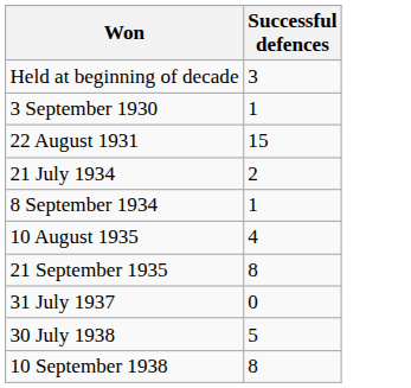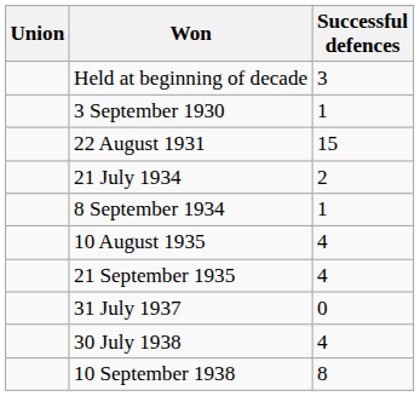 <table class="wikitable">
 <tr>
+<th>Union</th>
 <th>Won</th>
 <th>Successful<br>defences</th>
 </tr>
 <tr>
+<td></td>
 <td>Held at beginning of decade</td>
 <td>3</td>
 </tr>
 <tr>
+<td></td>
 <td>3 September 1930</td>
 <td>1</td>
 </tr>
 <tr>
+<td></td>
 <td>22 August 1931</td>
 <td>15</td>
 </tr>
 <tr>
+<td></td>
 <td>21 July 1934</td>
 <td>2</td>
 </tr>
 <tr>
+<td></td>
 <td>8 September 1934</td>
 <td>1</td>
 </tr>
 <tr>
+<td></td>
 <td>10 August 1935</td>
 <td>4</td>
 </tr>
 <tr>
+<td></td>
 <td>21 September 1935</td>
-<td>8</td>
+<td>4</td>
 </tr>
 <tr>
+<td></td>
 <td>31 July 1937</td>
 <td>0</td>
 </tr>
 <tr>
+<td></td>
 <td>30 July 1938</td>
-<td>5</td>
+<td>4</td>
 </tr>
 <tr>
+<td></td>
 <td>10 September 1938</td>
 <td>8</td>
 </tr>
 </table>
